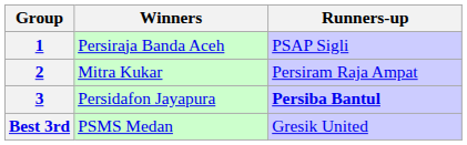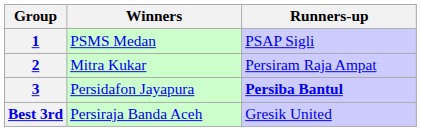 <table class="wikitable">
 <tr>
 <th>Group</th>
 <th width=175>Winners</th>
 <th width=175>Runners-up</th>
 </tr>
 <tr>
 <th><a href='#'>1</a></th>
-<td style="background:#cfc;"><a href='#'>Persiraja Banda Aceh</a></td>
+<td style="background:#cfc;"><a href='#'>PSMS Medan</a></td>
 <td style="background:#ccf;"><a href='#'>PSAP Sigli</a></td>
 </tr>
 <tr>
 <th><a href='#'>2</a></th>
 <td style="background:#cfc;"><a href='#'>Mitra Kukar</a></td>
 <td style="background:#ccf;"><a href='#'>Persiram Raja Ampat</a></td>
 </tr>
 <tr>
 <th><a href='#'>3</a></th>
 <td style="background:#cfc;"><a href='#'>Persidafon Jayapura</a></td>
 <td style="background:#ccf;"><strong><a href='#'>Persiba Bantul</a></strong></td>
 </tr>
 <tr>
 <th><a href='#'>Best 3rd</a></th>
-<td style="background:#cfc;"><a href='#'>PSMS Medan</a></td>
+<td style="background:#cfc;"><a href='#'>Persiraja Banda Aceh</a></td>
 <td style="background:#ccf;"><a href='#'>Gresik United</a></td>
 </tr>
 </table>
